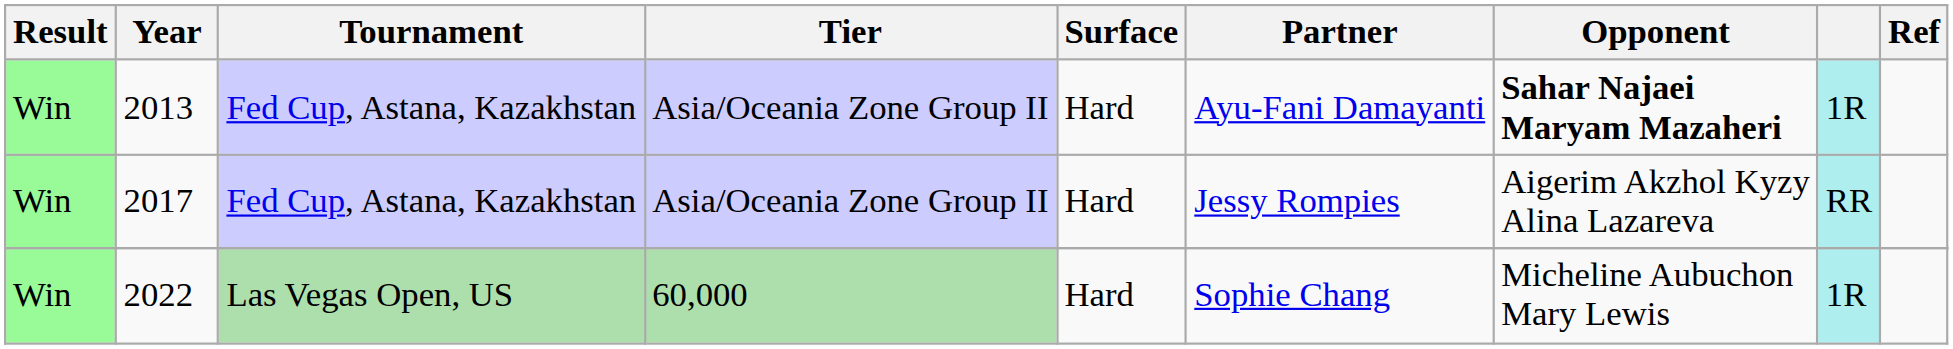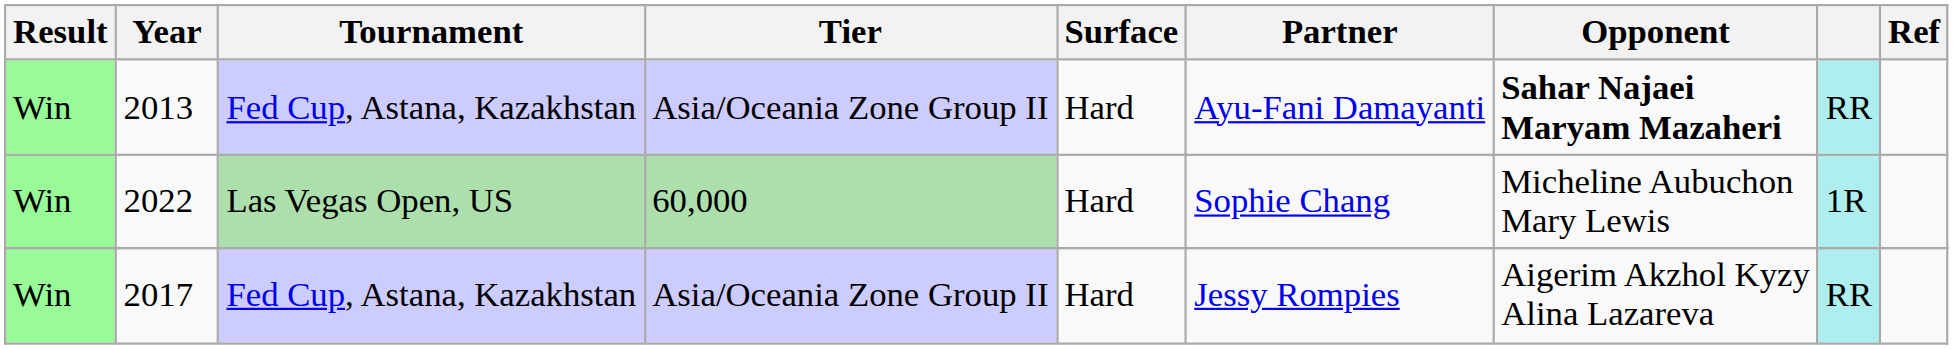 <table class="wikitable">
 <tr>
 <th>Result</th>
 <th width=40>Year</th>
 <th>Tournament</th>
 <th>Tier</th>
 <th>Surface</th>
 <th>Partner</th>
 <th>Opponent</th>
 <th></th>
 <th>Ref</th>
 </tr>
 <tr>
 <td bgcolor=98fb98>Win</td>
 <td>2013</td>
 <td bgcolor=ccccff><a href='#'>Fed Cup</a>, Astana, Kazakhstan</td>
 <td bgcolor=ccccff>Asia/Oceania Zone Group II</td>
 <td>Hard</td>
 <td> <a href='#'>Ayu-Fani Damayanti</a></td>
 <td><strong> Sahar Najaei <br>  Maryam Mazaheri</strong></td>
+<td bgcolor=afeeee>RR</td>
+<td align="center"></td>
+</tr>
+<tr>
+<td bgcolor=98fb98>Win</td>
+<td>2022</td>
+<td bgcolor=addfad>Las Vegas Open, US</td>
+<td bgcolor=addfad>60,000</td>
+<td>Hard</td>
+<td> <a href='#'>Sophie Chang</a></td>
+<td> Micheline Aubuchon <br>  Mary Lewis</td>
 <td bgcolor=afeeee>1R</td>
 <td align="center"></td>
+</tr>
+<tr>
 </tr>
 <tr>
 <td bgcolor=98fb98>Win</td>
 <td>2017</td>
 <td bgcolor=ccccff><a href='#'>Fed Cup</a>, Astana, Kazakhstan</td>
 <td bgcolor=ccccff>Asia/Oceania Zone Group II</td>
 <td>Hard</td>
 <td> <a href='#'>Jessy Rompies</a></td>
 <td> Aigerim Akzhol Kyzy <br>  Alina Lazareva</td>
 <td bgcolor=afeeee>RR</td>
 <td align="center"></td>
 </tr>
-<tr>
-</tr>
-<tr>
-<td bgcolor=98fb98>Win</td>
-<td>2022</td>
-<td bgcolor=addfad>Las Vegas Open, US</td>
-<td bgcolor=addfad>60,000</td>
-<td>Hard</td>
-<td> <a href='#'>Sophie Chang</a></td>
-<td> Micheline Aubuchon <br>  Mary Lewis</td>
-<td bgcolor=afeeee>1R</td>
-<td align="center"></td>
-</tr>
 </table>
